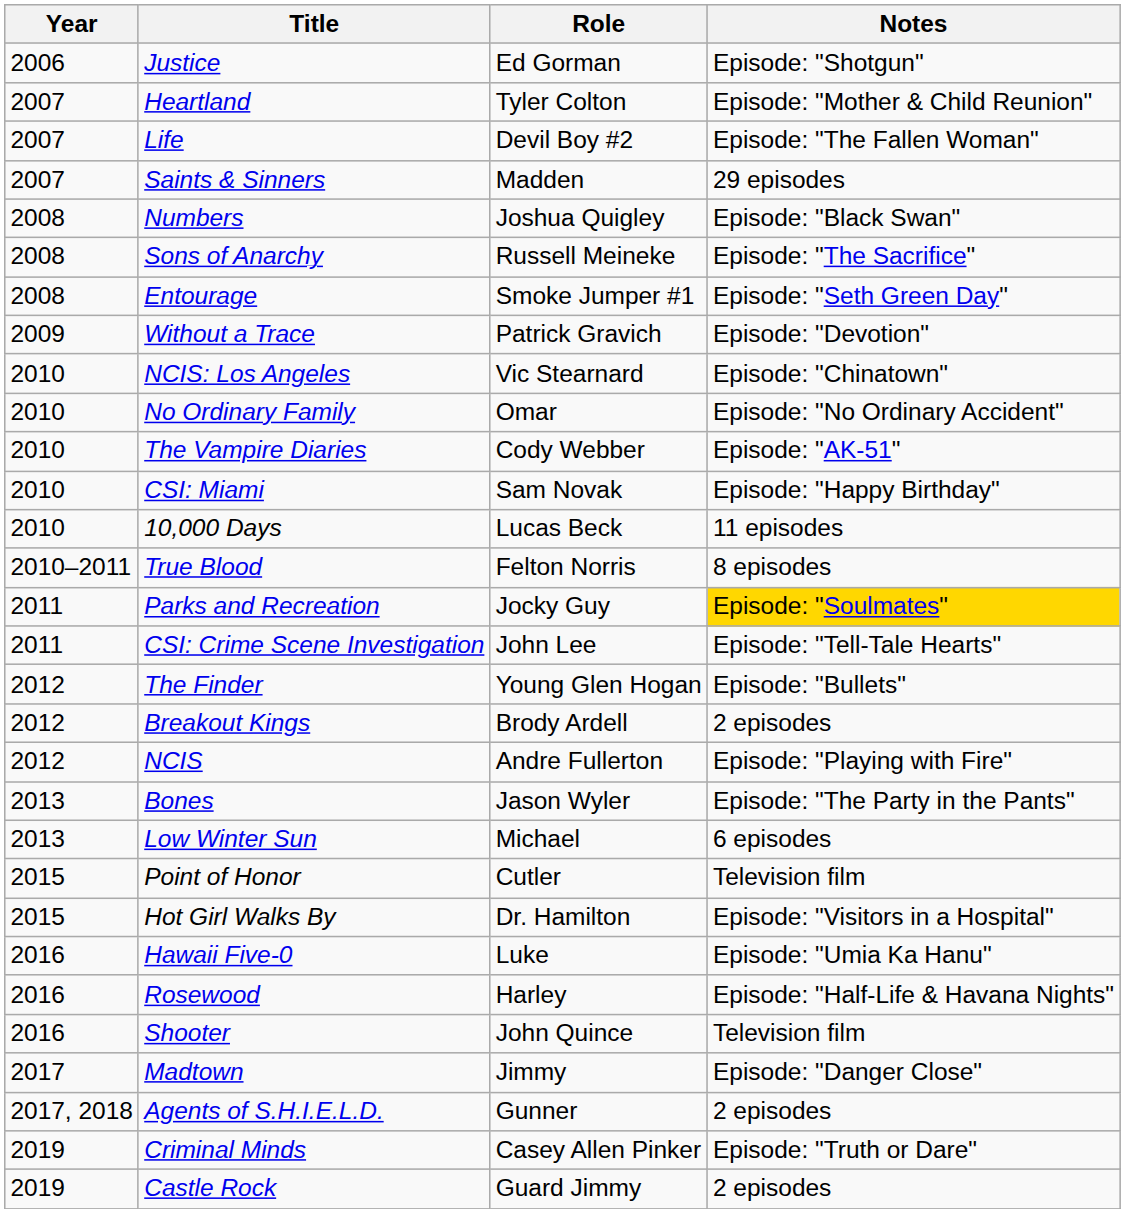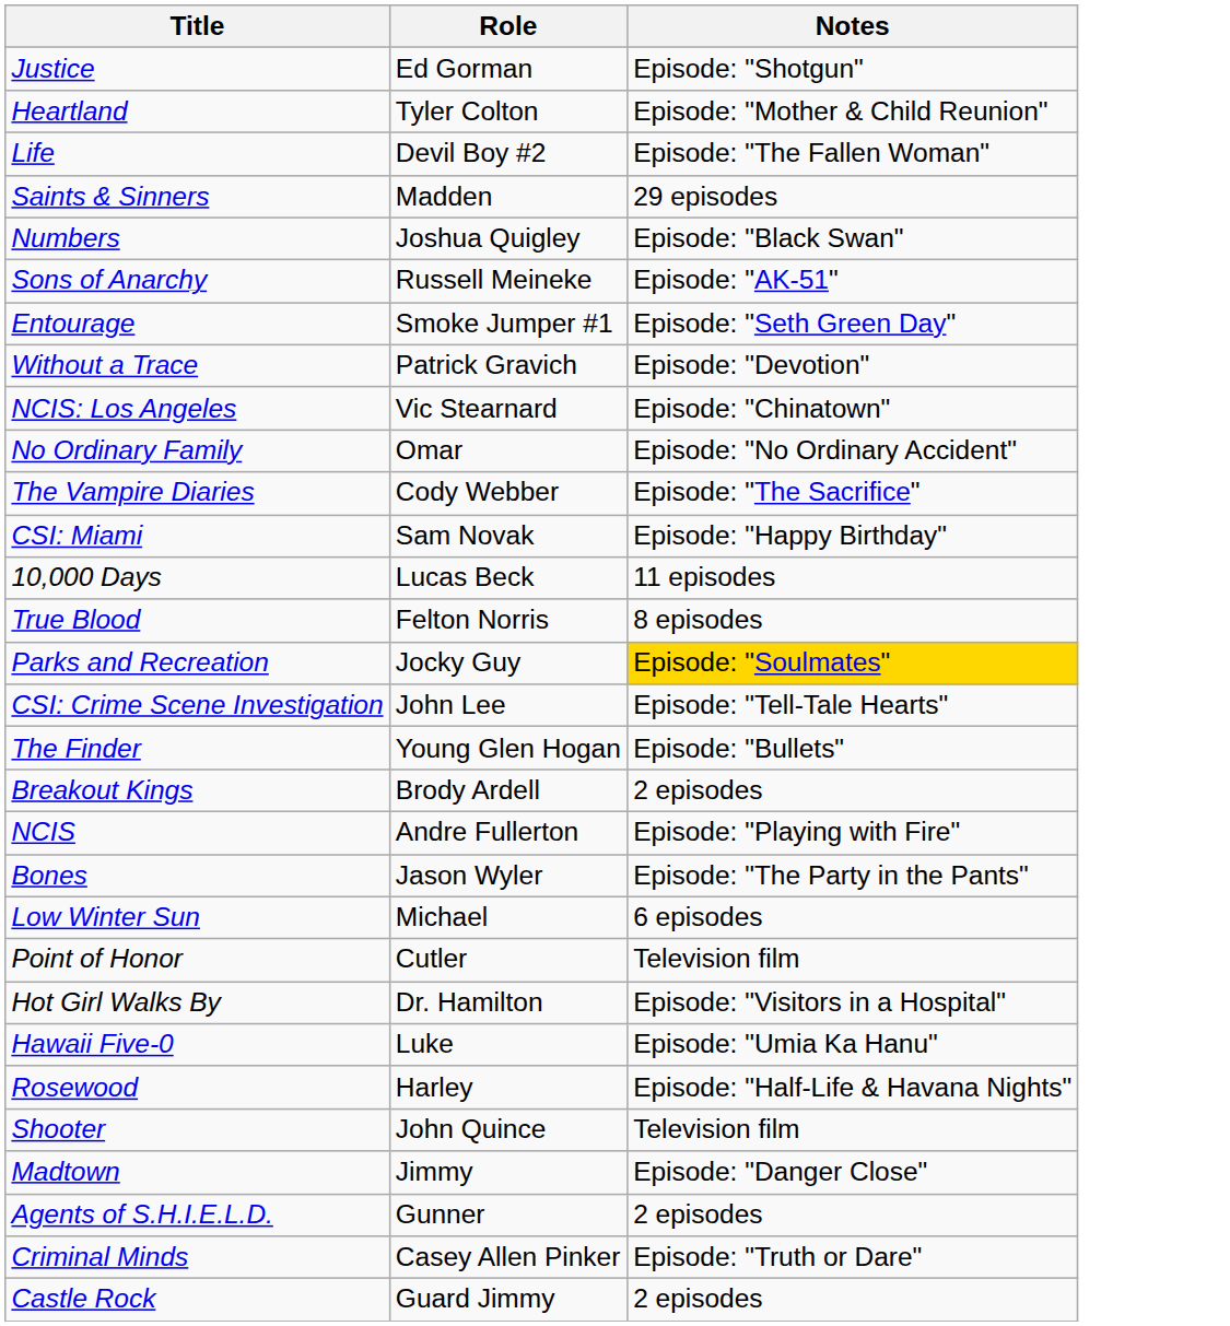 <table class="wikitable sortable">
 <tr>
-<th>Year</th>
 <th>Title</th>
 <th>Role</th>
 <th>Notes</th>
 </tr>
 <tr>
-<td>2006</td>
 <td><a href='#'><em>Justice</em></a></td>
 <td>Ed Gorman</td>
 <td>Episode: "Shotgun"</td>
 </tr>
 <tr>
-<td>2007</td>
 <td><a href='#'><em>Heartland</em></a></td>
 <td>Tyler Colton</td>
 <td>Episode: "Mother & Child Reunion"</td>
 </tr>
 <tr>
-<td>2007</td>
 <td><a href='#'><em>Life</em></a></td>
 <td>Devil Boy #2</td>
 <td>Episode: "The Fallen Woman"</td>
 </tr>
 <tr>
-<td>2007</td>
 <td><a href='#'><em>Saints & Sinners</em></a></td>
 <td>Madden</td>
 <td>29 episodes</td>
 </tr>
 <tr>
-<td>2008</td>
 <td><a href='#'><em>Numbers</em></a></td>
 <td>Joshua Quigley</td>
 <td>Episode: "Black Swan"</td>
 </tr>
 <tr>
-<td>2008</td>
 <td><em><a href='#'>Sons of Anarchy</a></em></td>
 <td>Russell Meineke</td>
-<td>Episode: "<a href='#'>The Sacrifice</a>"</td>
+<td>Episode: "<a href='#'>AK-51</a>"</td>
 </tr>
 <tr>
-<td>2008</td>
 <td><a href='#'><em>Entourage</em></a></td>
 <td>Smoke Jumper #1</td>
 <td>Episode: "<a href='#'>Seth Green Day</a>"</td>
 </tr>
 <tr>
-<td>2009</td>
 <td><em><a href='#'>Without a Trace</a></em></td>
 <td>Patrick Gravich</td>
 <td>Episode: "Devotion"</td>
 </tr>
 <tr>
-<td>2010</td>
 <td><em><a href='#'>NCIS: Los Angeles</a></em></td>
 <td>Vic Stearnard</td>
 <td>Episode: "Chinatown"</td>
 </tr>
 <tr>
-<td>2010</td>
 <td><em><a href='#'>No Ordinary Family</a></em></td>
 <td>Omar</td>
 <td>Episode: "No Ordinary Accident"</td>
 </tr>
 <tr>
-<td>2010</td>
 <td><em><a href='#'>The Vampire Diaries</a></em></td>
 <td>Cody Webber</td>
-<td>Episode: "<a href='#'>AK-51</a>"</td>
+<td>Episode: "<a href='#'>The Sacrifice</a>"</td>
 </tr>
 <tr>
-<td>2010</td>
 <td><em><a href='#'>CSI: Miami</a></em></td>
 <td>Sam Novak</td>
 <td>Episode: "Happy Birthday"</td>
 </tr>
 <tr>
-<td>2010</td>
 <td><em>10,000 Days</em></td>
 <td>Lucas Beck</td>
 <td>11 episodes</td>
 </tr>
 <tr>
-<td>2010–2011</td>
 <td><em><a href='#'>True Blood</a></em></td>
 <td>Felton Norris</td>
 <td>8 episodes</td>
 </tr>
 <tr>
-<td>2011</td>
 <td><em><a href='#'>Parks and Recreation</a></em></td>
 <td>Jocky Guy</td>
 <td style="background: gold;">Episode: "<a href='#'>Soulmates</a>"</td>
 </tr>
 <tr>
-<td>2011</td>
 <td><em><a href='#'>CSI: Crime Scene Investigation</a></em></td>
 <td>John Lee</td>
 <td>Episode: "Tell-Tale Hearts"</td>
 </tr>
 <tr>
-<td>2012</td>
 <td><a href='#'><em>The Finder</em></a></td>
 <td>Young Glen Hogan</td>
 <td>Episode: "Bullets"</td>
 </tr>
 <tr>
-<td>2012</td>
 <td><em><a href='#'>Breakout Kings</a></em></td>
 <td>Brody Ardell</td>
 <td>2 episodes</td>
 </tr>
 <tr>
-<td>2012</td>
 <td><a href='#'><em>NCIS</em></a></td>
 <td>Andre Fullerton</td>
 <td>Episode: "Playing with Fire"</td>
 </tr>
 <tr>
-<td>2013</td>
 <td><a href='#'><em>Bones</em></a></td>
 <td>Jason Wyler</td>
 <td>Episode: "The Party in the Pants"</td>
 </tr>
 <tr>
-<td>2013</td>
 <td><a href='#'><em>Low Winter Sun</em></a></td>
 <td>Michael</td>
 <td>6 episodes</td>
 </tr>
 <tr>
-<td>2015</td>
 <td><em>Point of Honor</em></td>
 <td>Cutler</td>
 <td>Television film</td>
 </tr>
 <tr>
-<td>2015</td>
 <td><em>Hot Girl Walks By</em></td>
 <td>Dr. Hamilton</td>
 <td>Episode: "Visitors in a Hospital"</td>
 </tr>
 <tr>
-<td>2016</td>
 <td><a href='#'><em>Hawaii Five-0</em></a></td>
 <td>Luke</td>
 <td>Episode: "Umia Ka Hanu"</td>
 </tr>
 <tr>
-<td>2016</td>
 <td><a href='#'><em>Rosewood</em></a></td>
 <td>Harley</td>
 <td>Episode: "Half-Life & Havana Nights"</td>
 </tr>
 <tr>
-<td>2016</td>
 <td><a href='#'><em>Shooter</em></a></td>
 <td>John Quince</td>
 <td>Television film</td>
 </tr>
 <tr>
-<td>2017</td>
 <td><a href='#'><em>Madtown</em></a></td>
 <td>Jimmy</td>
 <td>Episode: "Danger Close"</td>
 </tr>
 <tr>
-<td>2017, 2018</td>
 <td><em><a href='#'>Agents of S.H.I.E.L.D.</a></em></td>
 <td>Gunner</td>
 <td>2 episodes</td>
 </tr>
 <tr>
-<td>2019</td>
 <td><em><a href='#'>Criminal Minds</a></em></td>
 <td>Casey Allen Pinker</td>
 <td>Episode: "Truth or Dare"</td>
 </tr>
 <tr>
-<td>2019</td>
 <td><a href='#'><em>Castle Rock</em></a></td>
 <td>Guard Jimmy</td>
 <td>2 episodes</td>
 </tr>
 </table>
